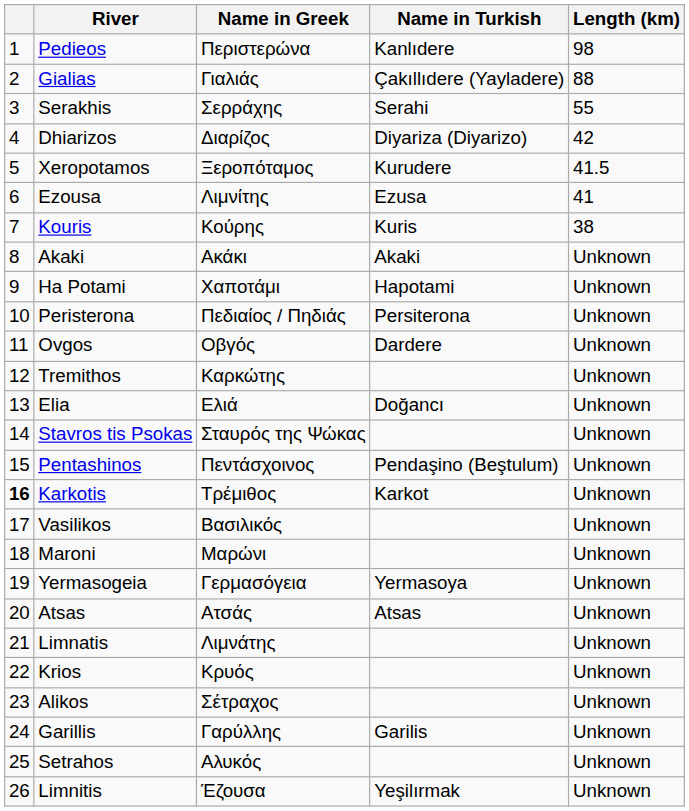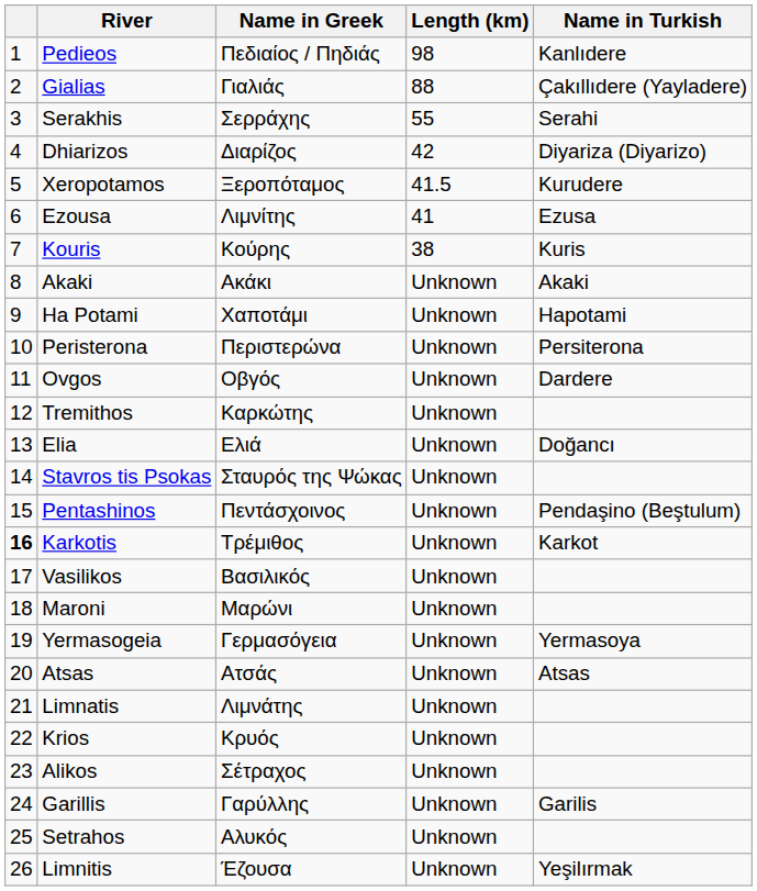 <table class="wikitable sortable">
 <tr>
 <th colspan=1></th>
 <th colspan=1>River</th>
 <th colspan=1>Name in Greek</th>
+<th colspan=1>Length (km)</th>
 <th colspan=1>Name in Turkish</th>
-<th colspan=1>Length (km)</th>
 </tr>
 <tr>
 <td>1</td>
 <td><a href='#'>Pedieos</a></td>
-<td>Περιστερώνα</td>
+<td>Πεδιαίος / Πηδιάς</td>
+<td>98</td>
 <td>Kanlıdere</td>
-<td>98</td>
 </tr>
 <tr>
 <td>2</td>
 <td><a href='#'>Gialias</a></td>
 <td>Γιαλιάς</td>
+<td>88</td>
 <td>Çakıllıdere (Yayladere)</td>
-<td>88</td>
 </tr>
 <tr>
 <td>3</td>
 <td>Serakhis</td>
 <td>Σερράχης</td>
+<td>55</td>
 <td>Serahi</td>
-<td>55</td>
 </tr>
 <tr>
 <td>4</td>
 <td>Dhiarizos</td>
 <td>Διαρίζος</td>
+<td>42</td>
 <td>Diyariza (Diyarizo)</td>
-<td>42</td>
 </tr>
 <tr>
 <td>5</td>
 <td>Xeropotamos</td>
 <td>Ξεροπόταμος</td>
+<td>41.5</td>
 <td>Kurudere</td>
-<td>41.5</td>
 </tr>
 <tr>
 <td>6</td>
 <td>Ezousa</td>
 <td>Λιμνίτης</td>
+<td>41</td>
 <td>Ezusa</td>
-<td>41</td>
 </tr>
 <tr>
 <td>7</td>
 <td><a href='#'>Kouris</a></td>
 <td>Κούρης</td>
+<td>38</td>
 <td>Kuris</td>
-<td>38</td>
 </tr>
 <tr>
 <td>8</td>
 <td>Akaki</td>
 <td>Ακάκι</td>
+<td>Unknown</td>
 <td>Akaki</td>
-<td>Unknown</td>
 </tr>
 <tr>
 <td>9</td>
 <td>Ha Potami</td>
 <td>Χαποτάμι</td>
+<td>Unknown</td>
 <td>Hapotami</td>
-<td>Unknown</td>
 </tr>
 <tr>
 <td>10</td>
 <td>Peristerona</td>
-<td>Πεδιαίος / Πηδιάς</td>
+<td>Περιστερώνα</td>
+<td>Unknown</td>
 <td>Persiterona</td>
-<td>Unknown</td>
 </tr>
 <tr>
 <td>11</td>
 <td>Ovgos</td>
 <td>Οβγός</td>
+<td>Unknown</td>
 <td>Dardere</td>
-<td>Unknown</td>
 </tr>
 <tr>
 <td>12</td>
 <td>Tremithos</td>
 <td>Καρκώτης</td>
+<td>Unknown</td>
 <td></td>
-<td>Unknown</td>
 </tr>
 <tr>
 <td>13</td>
 <td>Elia</td>
 <td>Ελιά</td>
+<td>Unknown</td>
 <td>Doğancı</td>
-<td>Unknown</td>
 </tr>
 <tr>
 <td>14</td>
 <td><a href='#'>Stavros tis Psokas</a></td>
 <td>Σταυρός της Ψώκας</td>
+<td>Unknown</td>
 <td></td>
-<td>Unknown</td>
 </tr>
 <tr>
 <td>15</td>
 <td><a href='#'>Pentashinos</a></td>
 <td>Πεντάσχοινος</td>
+<td>Unknown</td>
 <td>Pendaşino (Beştulum)</td>
-<td>Unknown</td>
 </tr>
 <tr>
 <td><strong>16</strong></td>
 <td><a href='#'>Karkotis</a></td>
 <td>Τρέμιθος</td>
+<td>Unknown</td>
 <td>Karkot</td>
-<td>Unknown</td>
 </tr>
 <tr>
 <td>17</td>
 <td>Vasilikos</td>
 <td>Βασιλικός</td>
+<td>Unknown</td>
 <td></td>
-<td>Unknown</td>
 </tr>
 <tr>
 <td>18</td>
 <td>Maroni</td>
 <td>Μαρώνι</td>
+<td>Unknown</td>
 <td></td>
-<td>Unknown</td>
 </tr>
 <tr>
 <td>19</td>
 <td>Yermasogeia</td>
 <td>Γερμασόγεια</td>
+<td>Unknown</td>
 <td>Yermasoya</td>
-<td>Unknown</td>
 </tr>
 <tr>
 <td>20</td>
 <td>Atsas</td>
 <td>Ατσάς</td>
+<td>Unknown</td>
 <td>Atsas</td>
-<td>Unknown</td>
 </tr>
 <tr>
 <td>21</td>
 <td>Limnatis</td>
 <td>Λιμνάτης</td>
+<td>Unknown</td>
 <td></td>
-<td>Unknown</td>
 </tr>
 <tr>
 <td>22</td>
 <td>Krios</td>
 <td>Κρυός</td>
+<td>Unknown</td>
 <td></td>
-<td>Unknown</td>
 </tr>
 <tr>
 <td>23</td>
 <td>Alikos</td>
 <td>Σέτραχος</td>
+<td>Unknown</td>
 <td></td>
-<td>Unknown</td>
 </tr>
 <tr>
 <td>24</td>
 <td>Garillis</td>
 <td>Γαρύλλης</td>
+<td>Unknown</td>
 <td>Garilis</td>
-<td>Unknown</td>
 </tr>
 <tr>
 <td>25</td>
 <td>Setrahos</td>
 <td>Αλυκός</td>
+<td>Unknown</td>
 <td></td>
-<td>Unknown</td>
 </tr>
 <tr>
 <td>26</td>
 <td>Limnitis</td>
 <td>Έζουσα</td>
+<td>Unknown</td>
 <td>Yeşilırmak</td>
-<td>Unknown</td>
 </tr>
 </table>
